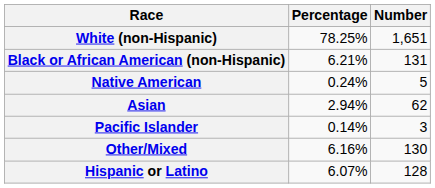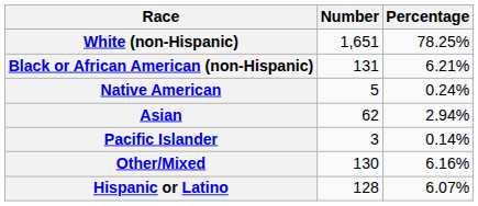 <table class="wikitable" style="text-align:right">
 <tr>
 <th scope="col">Race</th>
+<th scope="col">Number</th>
 <th scope="col">Percentage</th>
-<th scope="col">Number</th>
 </tr>
 <tr>
 <th scope="row"><a href='#'>White</a> (non-Hispanic)</th>
+<td>1,651</td>
 <td>78.25%</td>
-<td>1,651</td>
 </tr>
 <tr>
 <th scope="row"><a href='#'>Black or African American</a> (non-Hispanic)</th>
+<td>131</td>
 <td>6.21%</td>
-<td>131</td>
 </tr>
 <tr>
 <th scope="row"><a href='#'>Native American</a></th>
+<td>5</td>
 <td>0.24%</td>
-<td>5</td>
 </tr>
 <tr>
 <th scope="row"><a href='#'>Asian</a></th>
+<td>62</td>
 <td>2.94%</td>
-<td>62</td>
 </tr>
 <tr>
 <th scope="row"><a href='#'>Pacific Islander</a></th>
+<td>3</td>
 <td>0.14%</td>
-<td>3</td>
 </tr>
 <tr>
 <th scope="row"><a href='#'>Other/Mixed</a></th>
+<td>130</td>
 <td>6.16%</td>
-<td>130</td>
 </tr>
 <tr>
 <th scope="row"><a href='#'>Hispanic</a> or <a href='#'>Latino</a></th>
+<td>128</td>
 <td>6.07%</td>
-<td>128</td>
 </tr>
 </table>
